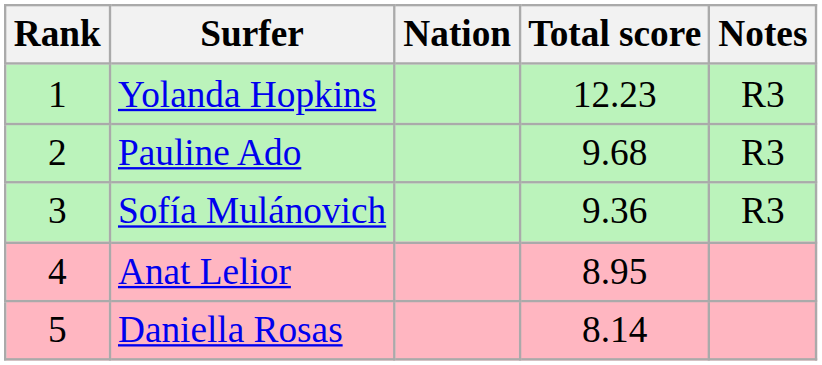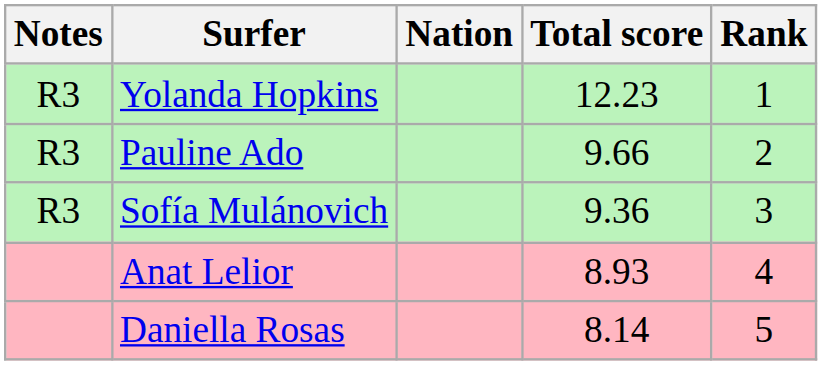 <table class="wikitable sortable" style="text-align:center">
 <tr>
-<th>Rank</th>
+<th>Notes</th>
 <th>Surfer</th>
 <th>Nation</th>
 <th>Total score</th>
-<th>Notes</th>
+<th>Rank</th>
 </tr>
 <tr bgcolor=bbf3bb>
-<td>1</td>
+<td>R3</td>
 <td align=left><a href='#'>Yolanda Hopkins</a></td>
 <td align=left></td>
 <td>12.23</td>
-<td>R3</td>
+<td>1</td>
 </tr>
 <tr bgcolor=bbf3bb>
-<td>2</td>
+<td>R3</td>
 <td align=left><a href='#'>Pauline Ado</a></td>
 <td align=left></td>
-<td>9.68</td>
-<td>R3</td>
+<td>9.66</td>
+<td>2</td>
 </tr>
 <tr bgcolor=bbf3bb>
-<td>3</td>
+<td>R3</td>
 <td align=left><a href='#'>Sofía Mulánovich</a></td>
 <td align=left></td>
 <td>9.36</td>
-<td>R3</td>
+<td>3</td>
 </tr>
 <tr style="background:lightpink;">
-<td>4</td>
+<td></td>
 <td align=left><a href='#'>Anat Lelior</a></td>
 <td align=left></td>
-<td>8.95</td>
-<td></td>
+<td>8.93</td>
+<td>4</td>
 </tr>
 <tr style="background:lightpink;">
-<td>5</td>
+<td></td>
 <td align=left><a href='#'>Daniella Rosas</a></td>
 <td align=left></td>
 <td>8.14</td>
-<td></td>
+<td>5</td>
 </tr>
 </table>
